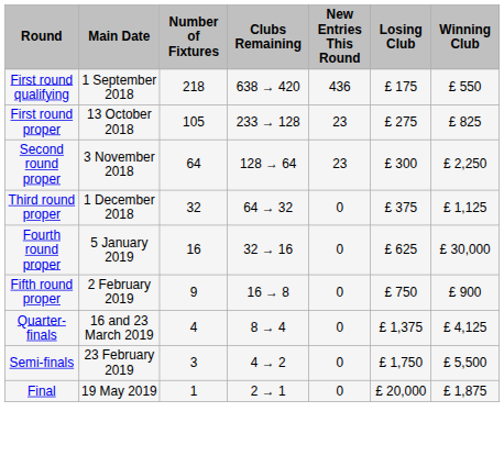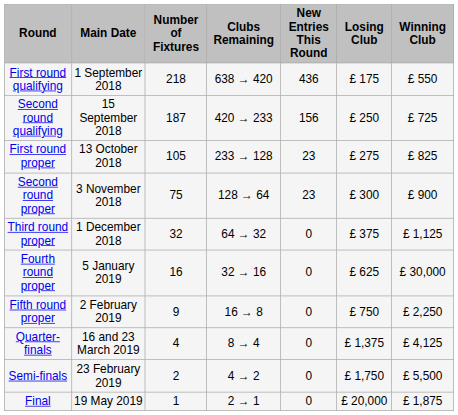 <table class="wikitable" style="background:WhiteSmoke; text-align:center; font-size:100%">
 <tr>
 <td scope="col" style="width: 200px; background:silver;"><strong>Round</strong></td>
 <td scope="col" style="width: 200px; background:silver;"><strong>Main Date</strong></td>
 <td scope="col" style="width: 175px; background:silver;"><strong>Number of Fixtures</strong></td>
 <td scope="col" style="width: 175px; background:silver;"><strong>Clubs Remaining</strong></td>
 <td scope="col" style="width: 175px; background:silver;"><strong>New Entries This Round</strong></td>
 <td scope="col" style="width: 175px; background:silver;"><strong>Losing Club</strong></td>
 <td scope="col" style="width: 175px; background:silver;"><strong>Winning Club</strong></td>
 </tr>
 <tr>
 <td><a href='#'>First round qualifying</a></td>
 <td>1 September 2018</td>
 <td>218</td>
 <td>638 → 420</td>
 <td>436</td>
 <td>£ 175</td>
 <td>£ 550</td>
 </tr>
 <tr>
+<td><a href='#'>Second round qualifying</a></td>
+<td>15 September 2018</td>
+<td>187</td>
+<td>420 → 233</td>
+<td>156</td>
+<td>£ 250</td>
+<td>£ 725</td>
+</tr>
+<tr>
 <td><a href='#'>First round proper</a></td>
 <td>13 October 2018</td>
 <td>105</td>
 <td>233 → 128</td>
 <td>23</td>
 <td>£ 275</td>
 <td>£ 825</td>
 </tr>
 <tr>
 <td><a href='#'>Second round proper</a></td>
 <td>3 November 2018</td>
-<td>64</td>
+<td>75</td>
 <td>128 → 64</td>
 <td>23</td>
 <td>£ 300</td>
-<td>£ 2,250</td>
+<td>£ 900</td>
 </tr>
 <tr>
 <td><a href='#'>Third round proper</a></td>
 <td>1 December 2018</td>
 <td>32</td>
 <td>64 → 32</td>
 <td>0</td>
 <td>£ 375</td>
 <td>£ 1,125</td>
 </tr>
 <tr>
 <td><a href='#'>Fourth round proper</a></td>
 <td>5 January 2019</td>
 <td>16</td>
 <td>32 → 16</td>
 <td>0</td>
 <td>£ 625</td>
 <td>£ 30,000</td>
 </tr>
 <tr>
 <td><a href='#'>Fifth round proper</a></td>
 <td>2 February 2019</td>
 <td>9</td>
 <td>16 → 8</td>
 <td>0</td>
 <td>£ 750</td>
-<td>£ 900</td>
+<td>£ 2,250</td>
 </tr>
 <tr>
 <td><a href='#'>Quarter-finals</a></td>
 <td>16 and 23 March 2019</td>
 <td>4</td>
 <td>8 → 4</td>
 <td>0</td>
 <td>£ 1,375</td>
 <td>£ 4,125</td>
 </tr>
 <tr>
 <td><a href='#'>Semi-finals</a></td>
 <td>23 February 2019</td>
-<td>3</td>
+<td>2</td>
 <td>4 → 2</td>
 <td>0</td>
 <td>£ 1,750</td>
 <td>£ 5,500</td>
 </tr>
 <tr>
 <td><a href='#'>Final</a></td>
 <td>19 May 2019</td>
 <td>1</td>
 <td>2 → 1</td>
 <td>0</td>
 <td>£ 20,000</td>
 <td>£ 1,875</td>
 </tr>
 </table>
